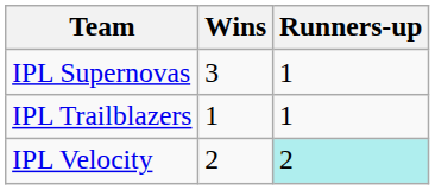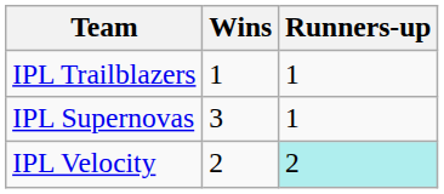 <table class="wikitable sortable">
 <tr>
 <th>Team</th>
 <th>Wins</th>
 <th>Runners-up</th>
 </tr>
 <tr>
-<td><a href='#'>IPL Supernovas</a></td>
-<td>3</td>
+<td><a href='#'>IPL Trailblazers</a></td>
+<td>1</td>
 <td>1</td>
 </tr>
 <tr>
-<td><a href='#'>IPL Trailblazers</a></td>
-<td>1</td>
+<td><a href='#'>IPL Supernovas</a></td>
+<td>3</td>
 <td>1</td>
 </tr>
 <tr>
 <td><a href='#'>IPL Velocity</a></td>
 <td>2</td>
 <td style="background: paleturquoise;">2</td>
 </tr>
 </table>
